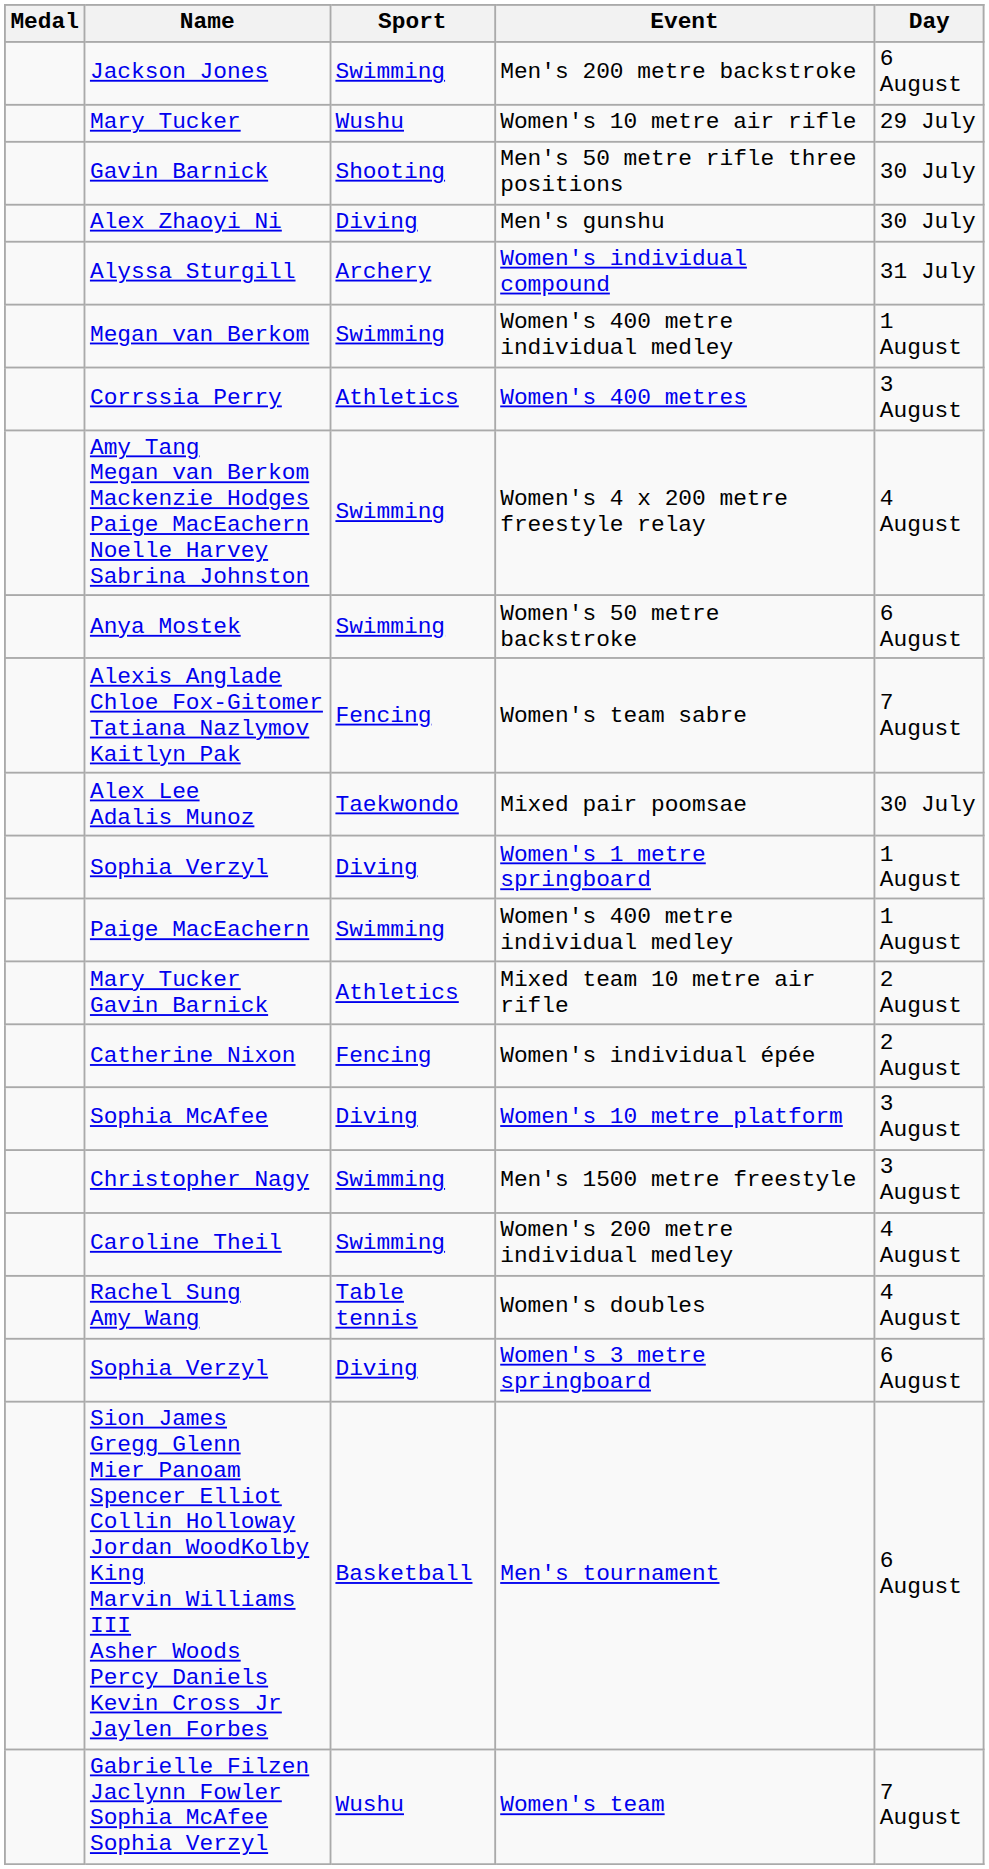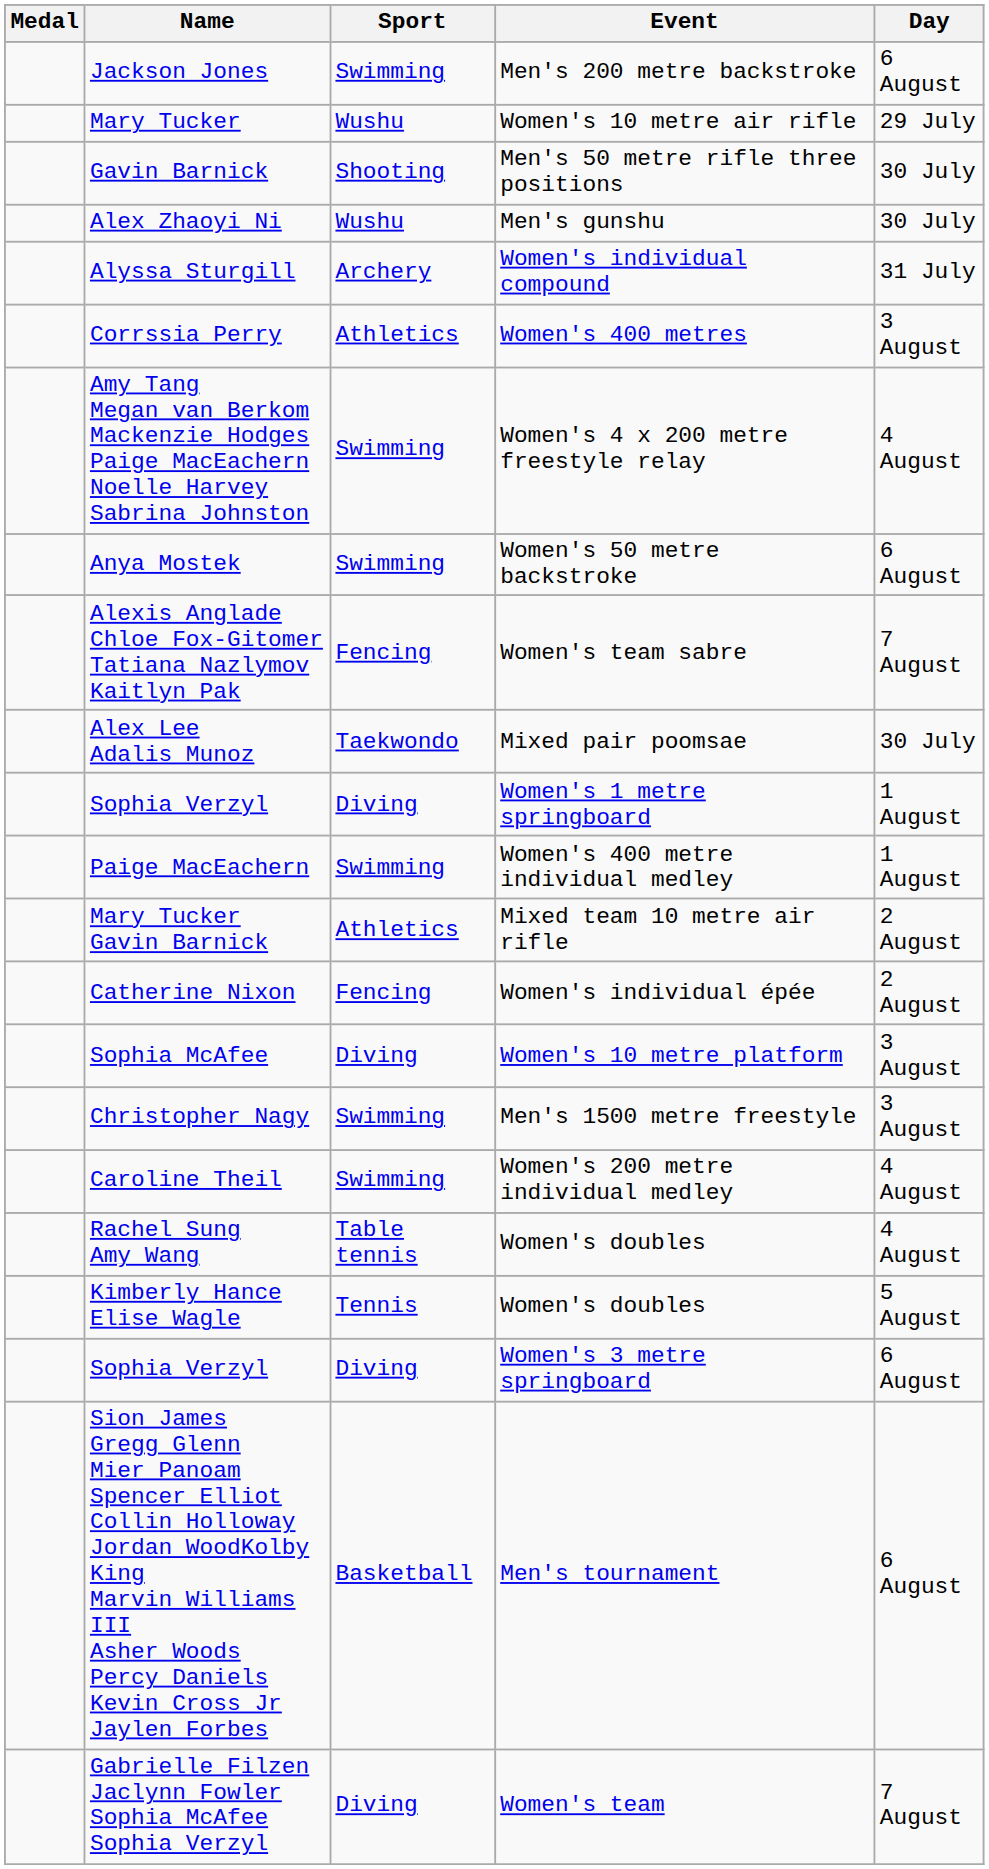 <table class="wikitable sortable" style="font-size: 95%; width:60%">
 <tr>
 <th>Medal</th>
 <th>Name</th>
 <th>Sport</th>
 <th>Event</th>
 <th>Day</th>
 </tr>
 <tr>
 <td></td>
 <td><a href='#'>Jackson Jones</a></td>
 <td><a href='#'>Swimming</a></td>
 <td>Men's 200 metre backstroke</td>
 <td>6 August</td>
 </tr>
 <tr>
 <td></td>
 <td><a href='#'>Mary Tucker</a></td>
 <td><a href='#'>Wushu</a></td>
 <td>Women's 10 metre air rifle</td>
 <td>29 July</td>
 </tr>
 <tr>
 <td></td>
 <td><a href='#'>Gavin Barnick</a></td>
 <td><a href='#'>Shooting</a></td>
 <td>Men's 50 metre rifle three positions</td>
 <td>30 July</td>
 </tr>
 <tr>
 <td></td>
 <td><a href='#'>Alex Zhaoyi Ni</a></td>
-<td><a href='#'>Diving</a></td>
+<td><a href='#'>Wushu</a></td>
 <td>Men's gunshu</td>
 <td>30 July</td>
 </tr>
 <tr>
 <td></td>
 <td><a href='#'>Alyssa Sturgill</a></td>
 <td><a href='#'>Archery</a></td>
 <td><a href='#'>Women's individual compound</a></td>
 <td>31 July</td>
-</tr>
-<tr>
-<td></td>
-<td><a href='#'>Megan van Berkom</a></td>
-<td><a href='#'>Swimming</a></td>
-<td>Women's 400 metre individual medley</td>
-<td>1 August</td>
 </tr>
 <tr>
 <td></td>
 <td><a href='#'>Corrssia Perry</a></td>
 <td><a href='#'>Athletics</a></td>
 <td><a href='#'>Women's 400 metres</a></td>
 <td>3 August</td>
 </tr>
 <tr>
 <td></td>
 <td><a href='#'>Amy Tang</a><br><a href='#'>Megan van Berkom</a><br><a href='#'>Mackenzie Hodges</a><br><a href='#'>Paige MacEachern</a><br><a href='#'>Noelle Harvey</a><br><a href='#'>Sabrina Johnston</a></td>
 <td><a href='#'>Swimming</a></td>
 <td>Women's 4 x 200 metre freestyle relay</td>
 <td>4 August</td>
 </tr>
 <tr>
 <td></td>
 <td><a href='#'>Anya Mostek</a></td>
 <td><a href='#'>Swimming</a></td>
 <td>Women's 50 metre backstroke</td>
 <td>6 August</td>
 </tr>
 <tr>
 <td></td>
 <td><a href='#'>Alexis Anglade</a><br><a href='#'>Chloe Fox-Gitomer</a><br><a href='#'>Tatiana Nazlymov</a><br><a href='#'>Kaitlyn Pak</a></td>
 <td><a href='#'>Fencing</a></td>
 <td>Women's team sabre</td>
 <td>7 August</td>
 </tr>
 <tr>
 <td></td>
 <td><a href='#'>Alex Lee</a><br><a href='#'>Adalis Munoz</a></td>
 <td><a href='#'>Taekwondo</a></td>
 <td>Mixed pair poomsae</td>
 <td>30 July</td>
 </tr>
 <tr>
 <td></td>
 <td><a href='#'>Sophia Verzyl</a></td>
 <td><a href='#'>Diving</a></td>
 <td><a href='#'>Women's 1 metre springboard</a></td>
 <td>1 August</td>
 </tr>
 <tr>
 <td></td>
 <td><a href='#'>Paige MacEachern</a></td>
 <td><a href='#'>Swimming</a></td>
 <td>Women's 400 metre individual medley</td>
 <td>1 August</td>
 </tr>
 <tr>
 <td></td>
 <td><a href='#'>Mary Tucker</a><br><a href='#'>Gavin Barnick</a></td>
 <td><a href='#'>Athletics</a></td>
 <td>Mixed team 10 metre air rifle</td>
 <td>2 August</td>
 </tr>
 <tr>
 <td></td>
 <td><a href='#'>Catherine Nixon</a></td>
 <td><a href='#'>Fencing</a></td>
 <td>Women's individual épée</td>
 <td>2 August</td>
 </tr>
 <tr>
 <td></td>
 <td><a href='#'>Sophia McAfee</a></td>
 <td><a href='#'>Diving</a></td>
 <td><a href='#'>Women's 10 metre platform</a></td>
 <td>3 August</td>
 </tr>
 <tr>
 <td></td>
 <td><a href='#'>Christopher Nagy</a></td>
 <td><a href='#'>Swimming</a></td>
 <td>Men's 1500 metre freestyle</td>
 <td>3 August</td>
 </tr>
 <tr>
 <td></td>
 <td><a href='#'>Caroline Theil</a></td>
 <td><a href='#'>Swimming</a></td>
 <td>Women's 200 metre individual medley</td>
 <td>4 August</td>
 </tr>
 <tr>
 <td></td>
 <td><a href='#'>Rachel Sung</a><br><a href='#'>Amy Wang</a></td>
 <td><a href='#'>Table tennis</a></td>
 <td>Women's doubles</td>
 <td>4 August</td>
 </tr>
 <tr>
 <td></td>
+<td><a href='#'>Kimberly Hance</a><br><a href='#'>Elise Wagle</a></td>
+<td><a href='#'>Tennis</a></td>
+<td>Women's doubles</td>
+<td>5 August</td>
+</tr>
+<tr>
+<td></td>
 <td><a href='#'>Sophia Verzyl</a></td>
 <td><a href='#'>Diving</a></td>
 <td><a href='#'>Women's 3 metre springboard</a></td>
 <td>6  August</td>
 </tr>
 <tr>
 <td></td>
 <td><a href='#'>Sion James</a><br><a href='#'>Gregg Glenn</a><br><a href='#'>Mier Panoam</a><br><a href='#'>Spencer Elliot</a><br><a href='#'>Collin Holloway</a><br><a href='#'>Jordan Wood</a><a href='#'>Kolby King</a><br><a href='#'>Marvin Williams III</a><br><a href='#'>Asher Woods</a><br><a href='#'>Percy Daniels</a><br><a href='#'>Kevin Cross Jr</a><br><a href='#'>Jaylen Forbes</a></td>
 <td><a href='#'>Basketball</a></td>
 <td><a href='#'>Men's tournament</a></td>
 <td>6 August</td>
 </tr>
 <tr>
 <td></td>
 <td><a href='#'>Gabrielle Filzen</a><br><a href='#'>Jaclynn Fowler</a><br><a href='#'>Sophia McAfee</a><br><a href='#'>Sophia Verzyl</a></td>
-<td><a href='#'>Wushu</a></td>
+<td><a href='#'>Diving</a></td>
 <td><a href='#'>Women's team</a></td>
 <td>7 August</td>
 </tr>
 </table>
